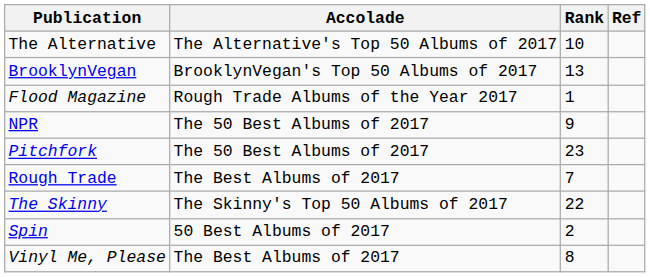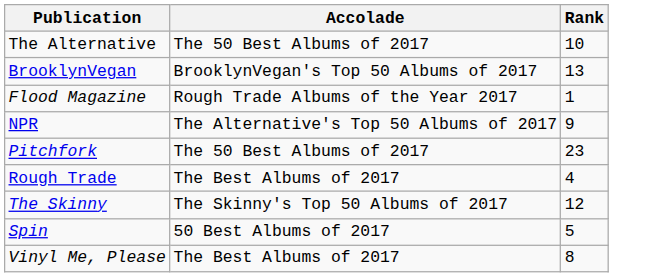 <table class="wikitable sortable mw-collapsible">
 <tr>
 <th>Publication</th>
 <th>Accolade</th>
 <th>Rank</th>
-<th>Ref</th>
 </tr>
 <tr>
 <td>The Alternative</td>
-<td>The Alternative's Top 50 Albums of 2017</td>
+<td>The 50 Best Albums of 2017</td>
 <td>10</td>
-<td></td>
 </tr>
 <tr>
 <td><a href='#'>BrooklynVegan</a></td>
 <td>BrooklynVegan's Top 50 Albums of 2017</td>
 <td>13</td>
-<td></td>
 </tr>
 <tr>
 <td><em>Flood Magazine</em></td>
 <td>Rough Trade Albums of the Year 2017</td>
 <td>1</td>
-<td></td>
 </tr>
 <tr>
 <td><a href='#'>NPR</a></td>
-<td>The 50 Best Albums of 2017</td>
+<td>The Alternative's Top 50 Albums of 2017</td>
 <td>9</td>
-<td></td>
 </tr>
 <tr>
 <td><em><a href='#'>Pitchfork</a></em></td>
 <td>The 50 Best Albums of 2017</td>
 <td>23</td>
-<td></td>
 </tr>
 <tr>
 <td><a href='#'>Rough Trade</a></td>
 <td>The Best Albums of 2017</td>
-<td>7</td>
-<td></td>
+<td>4</td>
 </tr>
 <tr>
 <td><a href='#'><em>The Skinny</em></a></td>
 <td>The Skinny's Top 50 Albums of 2017</td>
-<td>22</td>
-<td></td>
+<td>12</td>
 </tr>
 <tr>
 <td><em><a href='#'>Spin</a></em></td>
 <td>50 Best Albums of 2017</td>
-<td>2</td>
-<td></td>
+<td>5</td>
 </tr>
 <tr>
 <td><em>Vinyl Me, Please</em></td>
 <td>The Best Albums of 2017</td>
 <td>8</td>
-<td></td>
 </tr>
 </table>
